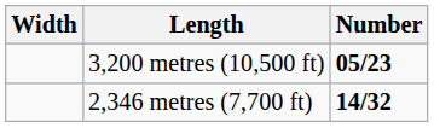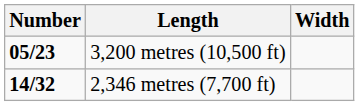 <table class="wikitable">
 <tr>
+<th>Number</th>
+<th>Length</th>
 <th>Width</th>
-<th>Length</th>
-<th>Number</th>
 </tr>
 <tr>
+<td><strong>05/23</strong></td>
+<td>3,200 metres (10,500 ft)</td>
 <td></td>
-<td>3,200 metres (10,500 ft)</td>
-<td><strong>05/23</strong></td>
 </tr>
 <tr>
+<td><strong>14/32</strong></td>
+<td>2,346 metres (7,700 ft)</td>
 <td></td>
-<td>2,346 metres (7,700 ft)</td>
-<td><strong>14/32</strong></td>
 </tr>
 </table>
